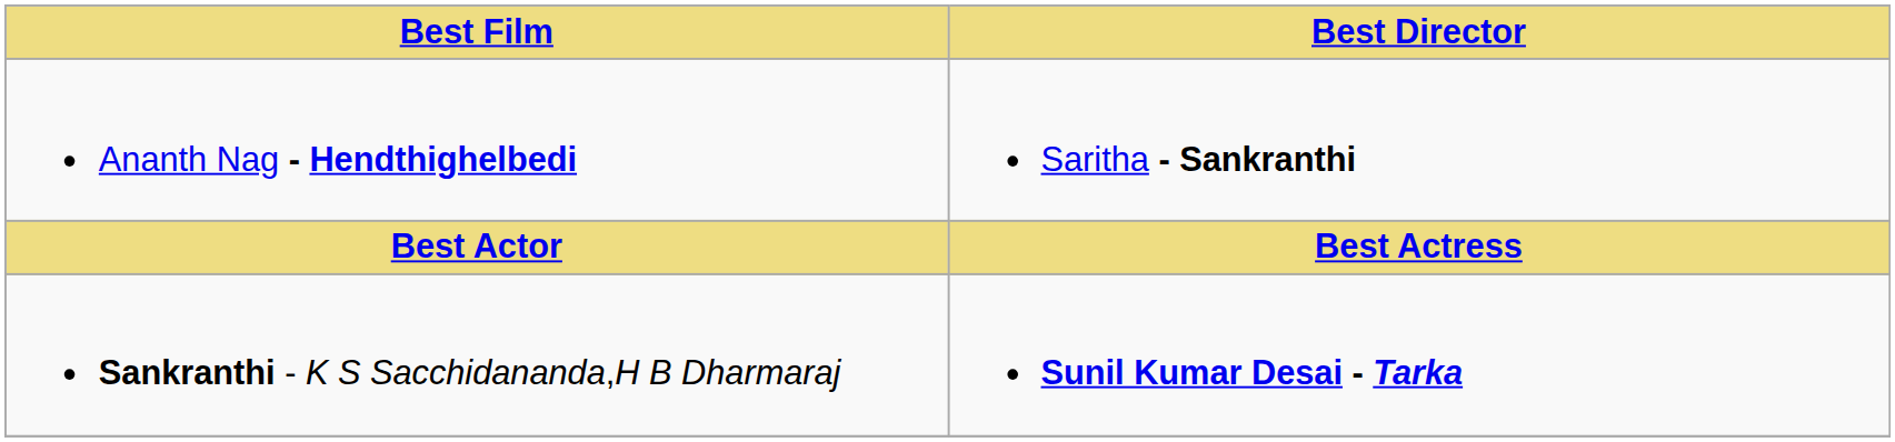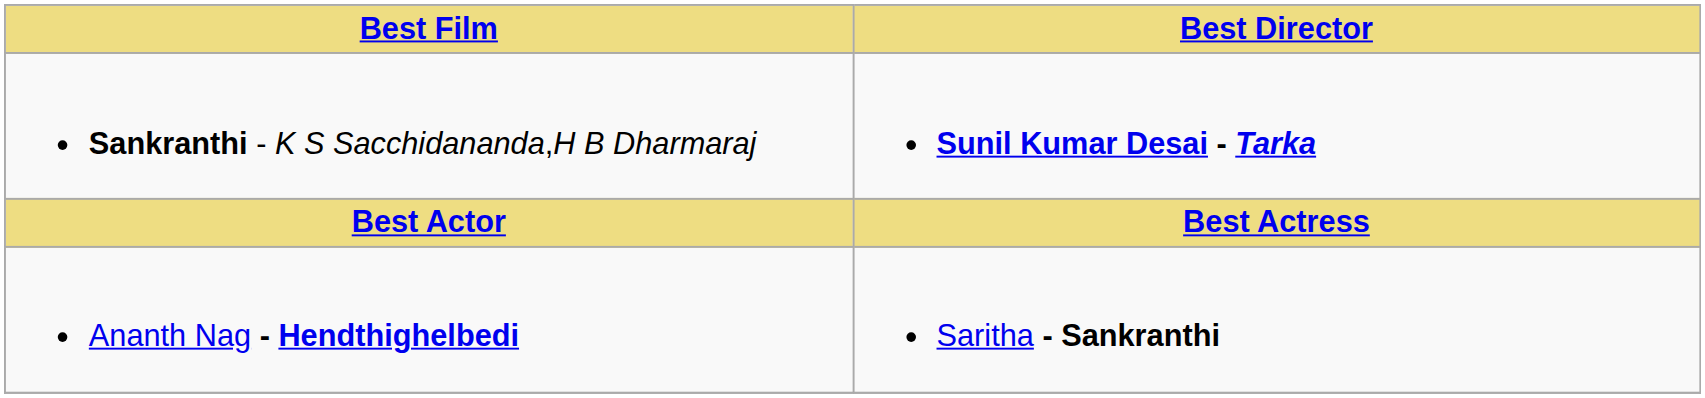 <table class="wikitable" width=100% |>
 <tr>
 <th !  style="background:#eedd82; text-align:center; width:50%;"><a href='#'>Best Film</a></th>
 <th !  style="background:#eedd82; text-align:center; width:50%;"><a href='#'>Best Director</a></th>
 </tr>
 <tr>
-<td><br><ul><li></strong><a href='#'>Ananth Nag</a><strong> - </em><a href='#'>Hendthighelbedi</a><em></li></ul></td>
-<td><br><ul><li></strong><a href='#'>Saritha</a><strong> - </em>Sankranthi<em></li></ul></td>
+<td valign="top"><br><ul><li><strong>Sankranthi</strong> - <em>K S Sacchidananda</em>,<em>H B Dharmaraj</em></li></ul></td>
+<td valign="top"><br><ul><li><strong><a href='#'>Sunil Kumar Desai</a> -  <em><a href='#'>Tarka</a><strong><em></li></ul></td>
 </tr>
 <tr>
 <th ! style="background:#eedd82; text-align:center;"><a href='#'>Best Actor</a></th>
 <th ! style="background:#eedd82; text-align:center;"><a href='#'>Best Actress</a></th>
 </tr>
 <tr>
-<td valign="top"><br><ul><li><strong>Sankranthi</strong> - <em>K S Sacchidananda</em>,<em>H B Dharmaraj</em></li></ul></td>
-<td valign="top"><br><ul><li><strong><a href='#'>Sunil Kumar Desai</a> -  <em><a href='#'>Tarka</a><strong><em></li></ul></td>
+<td><br><ul><li></strong><a href='#'>Ananth Nag</a><strong> - </em><a href='#'>Hendthighelbedi</a><em></li></ul></td>
+<td><br><ul><li></strong><a href='#'>Saritha</a><strong> - </em>Sankranthi<em></li></ul></td>
 </tr>
 <tr>
 </tr>
 </table>
